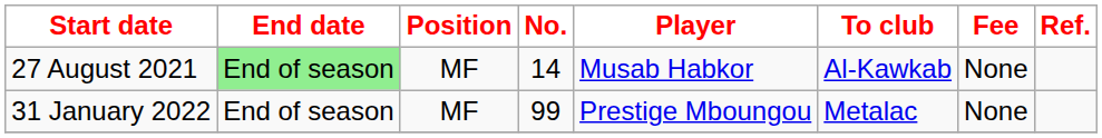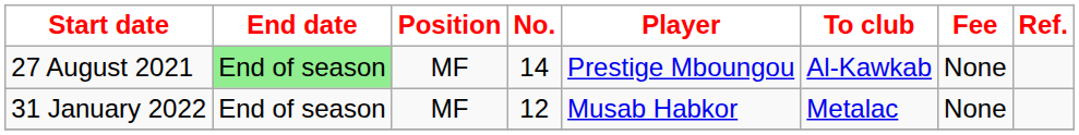 <table class="wikitable sortable">
 <tr>
 <th style="background:white; color:red;"><strong>Start date</strong></th>
 <th style="background:white; color:red;"><strong>End date</strong></th>
 <th style="background:white; color:red;"><strong>Position</strong></th>
 <th style="background:white; color:red;"><strong>No.</strong></th>
 <th style="background:white; color:red;"><strong>Player</strong></th>
 <th style="background:white; color:red;"><strong>To club</strong></th>
 <th style="background:white; color:red;"><strong>Fee</strong></th>
 <th style="background:white; color:red;"><strong>Ref.</strong></th>
 </tr>
 <tr>
 <td>27 August 2021</td>
 <td style="background: lightgreen;">End of season</td>
 <td style="text-align:center;">MF</td>
 <td style="text-align:center;">14</td>
-<td style="text-align:left;"> <a href='#'>Musab Habkor</a></td>
+<td style="text-align:left;"> <a href='#'>Prestige Mboungou</a></td>
 <td style="text-align:left;"> <a href='#'>Al-Kawkab</a></td>
 <td>None</td>
 <td></td>
 </tr>
 <tr>
 <td>31 January 2022</td>
 <td>End of season</td>
 <td style="text-align:center;">MF</td>
-<td style="text-align:center;">99</td>
-<td style="text-align:left;"> <a href='#'>Prestige Mboungou</a></td>
+<td style="text-align:center;">12</td>
+<td style="text-align:left;"> <a href='#'>Musab Habkor</a></td>
 <td style="text-align:left;"> <a href='#'>Metalac</a></td>
 <td>None</td>
 <td></td>
 </tr>
 <tr>
 </tr>
 </table>
